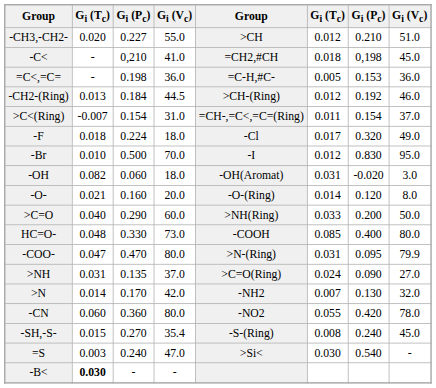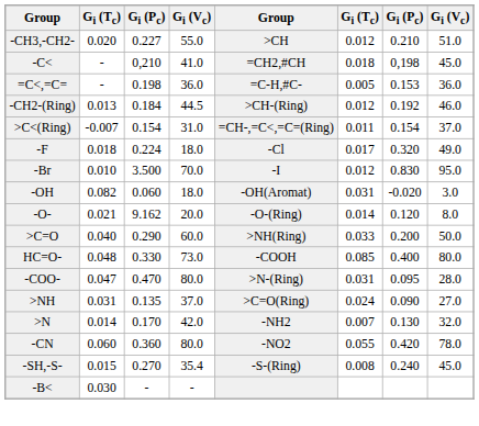 <table cellpadding="4" rules="all" style="margin: 1em 0em; background: #ffffff; border: 2px solid #aaa;">
 <tr align="center" bgcolor="#f0f0f0">
 <th>Group</th>
 <th>G<sub>i</sub> (T<sub>c</sub>)</th>
 <th>G<sub>i</sub> (P<sub>c</sub>)</th>
 <th>G<sub>i</sub> (V<sub>c</sub>)</th>
 <th>Group</th>
 <th>G<sub>i</sub> (T<sub>c</sub>)</th>
 <th>G<sub>i</sub> (P<sub>c</sub>)</th>
 <th>G<sub>i</sub> (V<sub>c</sub>)</th>
 </tr>
 <tr align="center">
 <td bgcolor="#f0f0f0">-CH3,-CH2-</td>
 <td>0.020</td>
 <td>0.227</td>
 <td>55.0</td>
 <td bgcolor="#f0f0f0">>CH</td>
 <td>0.012</td>
 <td>0.210</td>
 <td>51.0</td>
 </tr>
 <tr align="center">
 <td bgcolor="#f0f0f0">-C<</td>
 <td>-</td>
 <td>0,210</td>
 <td>41.0</td>
 <td bgcolor="#f0f0f0">=CH2,#CH</td>
 <td>0.018</td>
 <td>0,198</td>
 <td>45.0</td>
 </tr>
 <tr align="center">
 <td bgcolor="#f0f0f0">=C<,=C=</td>
 <td>-</td>
 <td>0.198</td>
 <td>36.0</td>
 <td bgcolor="#f0f0f0">=C-H,#C-</td>
 <td>0.005</td>
 <td>0.153</td>
 <td>36.0</td>
 </tr>
 <tr align="center">
 <td bgcolor="#f0f0f0">-CH2-(Ring)</td>
 <td>0.013</td>
 <td>0.184</td>
 <td>44.5</td>
 <td bgcolor="#f0f0f0">>CH-(Ring)</td>
 <td>0.012</td>
 <td>0.192</td>
 <td>46.0</td>
 </tr>
 <tr align="center">
 <td bgcolor="#f0f0f0">>C<(Ring)</td>
 <td>-0.007</td>
 <td>0.154</td>
 <td>31.0</td>
 <td bgcolor="#f0f0f0">=CH-,=C<,=C=(Ring)</td>
 <td>0.011</td>
 <td>0.154</td>
 <td>37.0</td>
 </tr>
 <tr align="center">
 <td bgcolor="#f0f0f0">-F</td>
 <td>0.018</td>
 <td>0.224</td>
 <td>18.0</td>
 <td bgcolor="#f0f0f0">-Cl</td>
 <td>0.017</td>
 <td>0.320</td>
 <td>49.0</td>
 </tr>
 <tr align="center">
 <td bgcolor="#f0f0f0">-Br</td>
 <td>0.010</td>
-<td>0.500</td>
+<td>3.500</td>
 <td>70.0</td>
 <td bgcolor="#f0f0f0">-I</td>
 <td>0.012</td>
 <td>0.830</td>
 <td>95.0</td>
 </tr>
 <tr align="center">
 <td bgcolor="#f0f0f0">-OH</td>
 <td>0.082</td>
 <td>0.060</td>
 <td>18.0</td>
 <td bgcolor="#f0f0f0">-OH(Aromat)</td>
 <td>0.031</td>
 <td>-0.020</td>
 <td>3.0</td>
 </tr>
 <tr align="center">
 <td bgcolor="#f0f0f0">-O-</td>
 <td>0.021</td>
-<td>0.160</td>
+<td>9.162</td>
 <td>20.0</td>
 <td bgcolor="#f0f0f0">-O-(Ring)</td>
 <td>0.014</td>
 <td>0.120</td>
 <td>8.0</td>
 </tr>
 <tr align="center">
 <td bgcolor="#f0f0f0">>C=O</td>
 <td>0.040</td>
 <td>0.290</td>
 <td>60.0</td>
 <td bgcolor="#f0f0f0">>NH(Ring)</td>
 <td>0.033</td>
 <td>0.200</td>
 <td>50.0</td>
 </tr>
 <tr align="center">
 <td bgcolor="#f0f0f0">HC=O-</td>
 <td>0.048</td>
 <td>0.330</td>
 <td>73.0</td>
 <td bgcolor="#f0f0f0">-COOH</td>
 <td>0.085</td>
 <td>0.400</td>
 <td>80.0</td>
 </tr>
 <tr align="center">
 <td bgcolor="#f0f0f0">-COO-</td>
 <td>0.047</td>
 <td>0.470</td>
 <td>80.0</td>
 <td bgcolor="#f0f0f0">>N-(Ring)</td>
 <td>0.031</td>
 <td>0.095</td>
-<td>79.9</td>
+<td>28.0</td>
 </tr>
 <tr align="center">
 <td bgcolor="#f0f0f0">>NH</td>
 <td>0.031</td>
 <td>0.135</td>
 <td>37.0</td>
 <td bgcolor="#f0f0f0">>C=O(Ring)</td>
 <td>0.024</td>
 <td>0.090</td>
 <td>27.0</td>
 </tr>
 <tr align="center">
 <td bgcolor="#f0f0f0">>N</td>
 <td>0.014</td>
 <td>0.170</td>
 <td>42.0</td>
 <td bgcolor="#f0f0f0">-NH2</td>
 <td>0.007</td>
 <td>0.130</td>
 <td>32.0</td>
 </tr>
 <tr align="center">
 <td bgcolor="#f0f0f0">-CN</td>
 <td>0.060</td>
 <td>0.360</td>
 <td>80.0</td>
 <td bgcolor="#f0f0f0">-NO2</td>
 <td>0.055</td>
 <td>0.420</td>
 <td>78.0</td>
 </tr>
 <tr align="center">
 <td bgcolor="#f0f0f0">-SH,-S-</td>
 <td>0.015</td>
 <td>0.270</td>
 <td>35.4</td>
 <td bgcolor="#f0f0f0">-S-(Ring)</td>
 <td>0.008</td>
 <td>0.240</td>
 <td>45.0</td>
 </tr>
 <tr align="center">
-<td bgcolor="#f0f0f0">=S</td>
-<td>0.003</td>
-<td>0.240</td>
-<td>47.0</td>
-<td bgcolor="#f0f0f0">>Si<</td>
+<td bgcolor="#f0f0f0">-B<</td>
 <td>0.030</td>
-<td>0.540</td>
-<td>-</td>
-</tr>
-<tr align="center">
-<td bgcolor="#f0f0f0">-B<</td>
-<td><strong>0.030</strong></td>
 <td>-</td>
 <td>-</td>
 <td bgcolor="#f0f0f0"></td>
 <td></td>
 <td></td>
 <td></td>
 </tr>
 </table>
